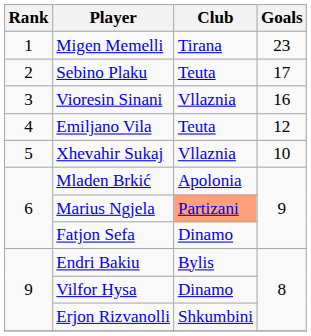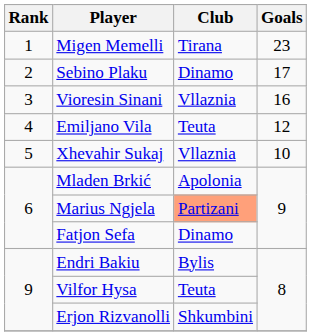 <table class="wikitable" style="text-align:center">
 <tr>
 <th>Rank</th>
 <th>Player</th>
 <th>Club</th>
 <th>Goals</th>
 </tr>
 <tr>
 <td>1</td>
 <td align="left"> <a href='#'>Migen Memelli</a></td>
 <td align="left"><a href='#'>Tirana</a></td>
 <td>23</td>
 </tr>
 <tr>
 <td>2</td>
 <td align="left"> <a href='#'>Sebino Plaku</a></td>
-<td align="left"><a href='#'>Teuta</a></td>
+<td align="left"><a href='#'>Dinamo</a></td>
 <td>17</td>
 </tr>
 <tr>
 <td>3</td>
 <td align="left"> <a href='#'>Vioresin Sinani</a></td>
 <td align="left"><a href='#'>Vllaznia</a></td>
 <td>16</td>
 </tr>
 <tr>
 <td>4</td>
 <td align="left"> <a href='#'>Emiljano Vila</a></td>
 <td align="left"><a href='#'>Teuta</a></td>
 <td>12</td>
 </tr>
 <tr>
 <td>5</td>
 <td align="left"> <a href='#'>Xhevahir Sukaj</a></td>
 <td align="left"><a href='#'>Vllaznia</a></td>
 <td>10</td>
 </tr>
 <tr>
 <td rowspan="3">6</td>
 <td align="left"> <a href='#'>Mladen Brkić</a></td>
 <td align="left"><a href='#'>Apolonia</a></td>
 <td rowspan="3">9</td>
 </tr>
 <tr>
 <td align="left"> <a href='#'>Marius Ngjela</a></td>
 <td align="left" style="background: lightsalmon;"><a href='#'>Partizani</a></td>
 </tr>
 <tr>
 <td align="left"> <a href='#'>Fatjon Sefa</a></td>
 <td align="left"><a href='#'>Dinamo</a></td>
 </tr>
 <tr>
 <td rowspan="3">9</td>
 <td align="left"> <a href='#'>Endri Bakiu</a></td>
 <td align="left"><a href='#'>Bylis</a></td>
 <td rowspan="3">8</td>
 </tr>
 <tr>
 <td align="left"> <a href='#'>Vilfor Hysa</a></td>
-<td align="left"><a href='#'>Dinamo</a></td>
+<td align="left"><a href='#'>Teuta</a></td>
 </tr>
 <tr>
 <td align="left"> <a href='#'>Erjon Rizvanolli</a></td>
 <td align="left"><a href='#'>Shkumbini</a></td>
 </tr>
 <tr>
 </tr>
 </table>
